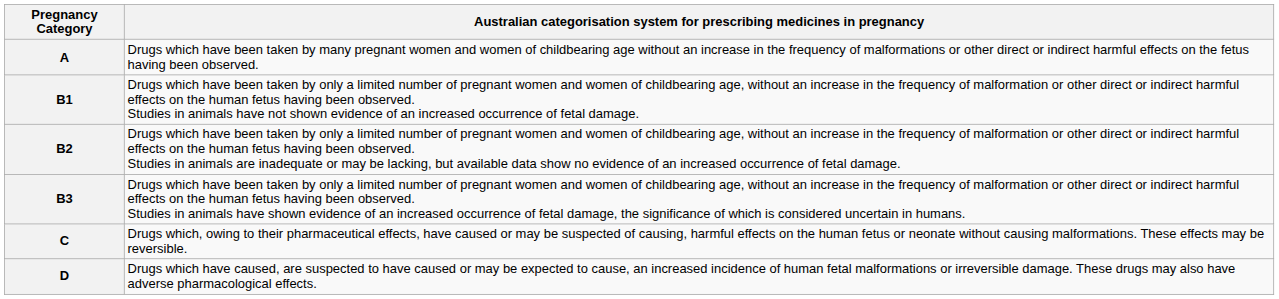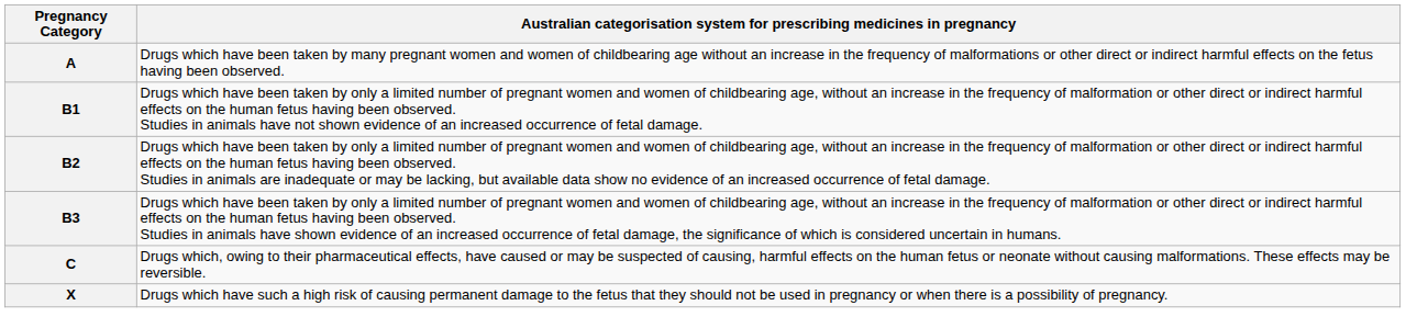 <table class="wikitable">
 <tr>
 <th>Pregnancy Category</th>
 <th>Australian categorisation system for prescribing medicines in pregnancy</th>
 </tr>
 <tr>
 <th>A</th>
 <td>Drugs which have been taken by many pregnant women and women of childbearing age without an increase in the frequency of malformations or other direct or indirect harmful effects on the fetus having been observed.</td>
 </tr>
 <tr>
 <th>B1</th>
 <td>Drugs which have been taken by only a limited number of pregnant women and women of childbearing age, without an increase in the frequency of malformation or other direct or indirect harmful effects on the human fetus having been observed.<br>Studies in animals have not shown evidence of an increased occurrence of fetal damage.</td>
 </tr>
 <tr>
 <th>B2</th>
 <td>Drugs which have been taken by only a limited number of pregnant women and women of childbearing age, without an increase in the frequency of malformation or other direct or indirect harmful effects on the human fetus having been observed.<br>Studies in animals are inadequate or may be lacking, but available data show no evidence of an increased occurrence of fetal damage.</td>
 </tr>
 <tr>
 <th>B3</th>
 <td>Drugs which have been taken by only a limited number of pregnant women and women of childbearing age, without an increase in the frequency of malformation or other direct or indirect harmful effects on the human fetus having been observed.<br>Studies in animals have shown evidence of an increased occurrence of fetal damage, the significance of which is considered uncertain in humans.</td>
 </tr>
 <tr>
 <th>C</th>
 <td>Drugs which, owing to their pharmaceutical effects, have caused or may be suspected of causing, harmful effects on the human fetus or neonate without causing malformations. These effects may be reversible.</td>
 </tr>
 <tr>
-<th>D</th>
-<td>Drugs which have caused, are suspected to have caused or may be expected to cause, an increased incidence of human fetal malformations or irreversible damage. These drugs may also have adverse pharmacological effects.</td>
+<th>X</th>
+<td>Drugs which have such a high risk of causing permanent damage to the fetus that they should not be used in pregnancy or when there is a possibility of pregnancy.</td>
 </tr>
 </table>
